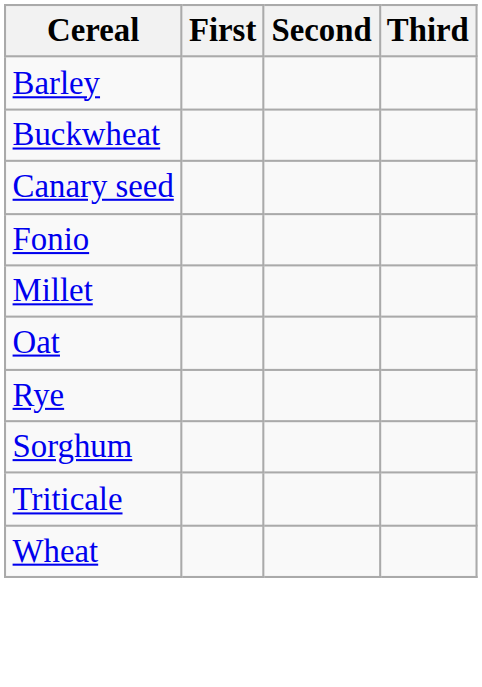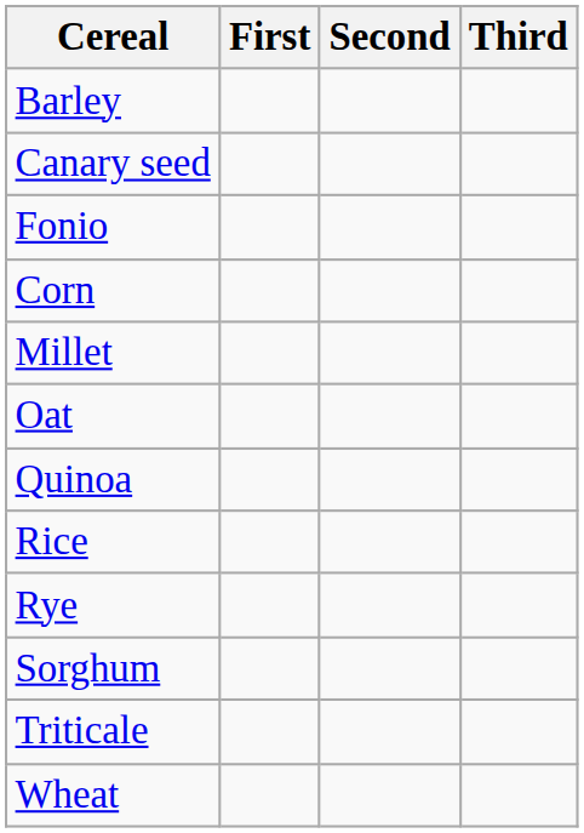 <table class="wikitable" align="center">
 <tr>
 <th>Cereal</th>
 <th>First</th>
 <th>Second</th>
 <th>Third</th>
 </tr>
 <tr>
 <td><a href='#'>Barley</a></td>
-<td></td>
-<td></td>
-<td></td>
-</tr>
-<tr>
-<td><a href='#'>Buckwheat</a></td>
 <td></td>
 <td></td>
 <td></td>
 </tr>
 <tr>
 <td><a href='#'>Canary seed</a></td>
 <td></td>
 <td></td>
 <td></td>
 </tr>
 <tr>
 <td><a href='#'>Fonio</a></td>
 <td></td>
 <td></td>
 <td></td>
 </tr>
 <tr>
+<td><a href='#'>Corn</a></td>
+<td></td>
+<td></td>
+<td></td>
+</tr>
+<tr>
 <td><a href='#'>Millet</a></td>
 <td></td>
 <td></td>
 <td></td>
 </tr>
 <tr>
 <td><a href='#'>Oat</a></td>
+<td></td>
+<td></td>
+<td></td>
+</tr>
+<tr>
+<td><a href='#'>Quinoa</a></td>
+<td></td>
+<td></td>
+<td></td>
+</tr>
+<tr>
+<td><a href='#'>Rice</a></td>
 <td></td>
 <td></td>
 <td></td>
 </tr>
 <tr>
 <td><a href='#'>Rye</a></td>
 <td></td>
 <td></td>
 <td></td>
 </tr>
 <tr>
 <td><a href='#'>Sorghum</a></td>
 <td></td>
 <td></td>
 <td></td>
 </tr>
 <tr>
 <td><a href='#'>Triticale</a></td>
 <td></td>
 <td></td>
 <td></td>
 </tr>
 <tr>
 <td><a href='#'>Wheat</a></td>
 <td></td>
 <td></td>
 <td></td>
 </tr>
 </table>
